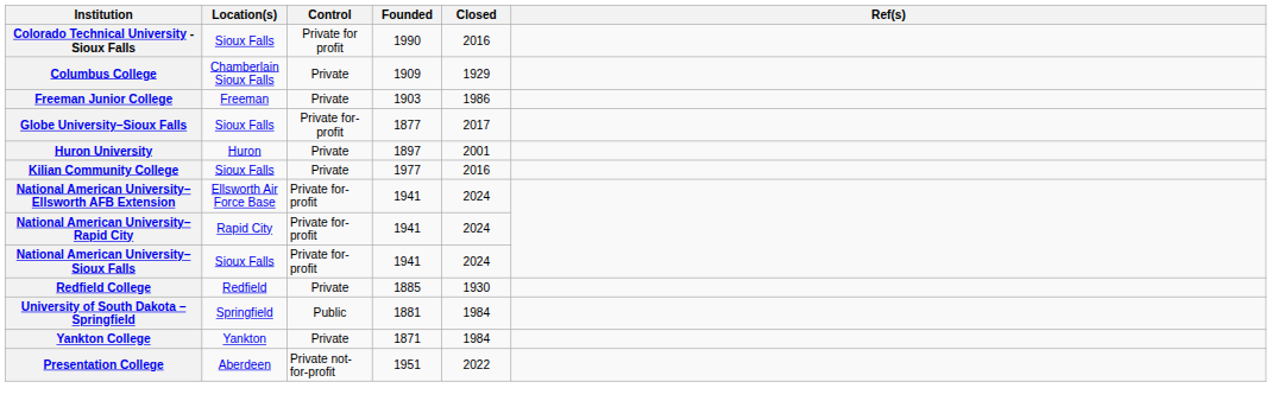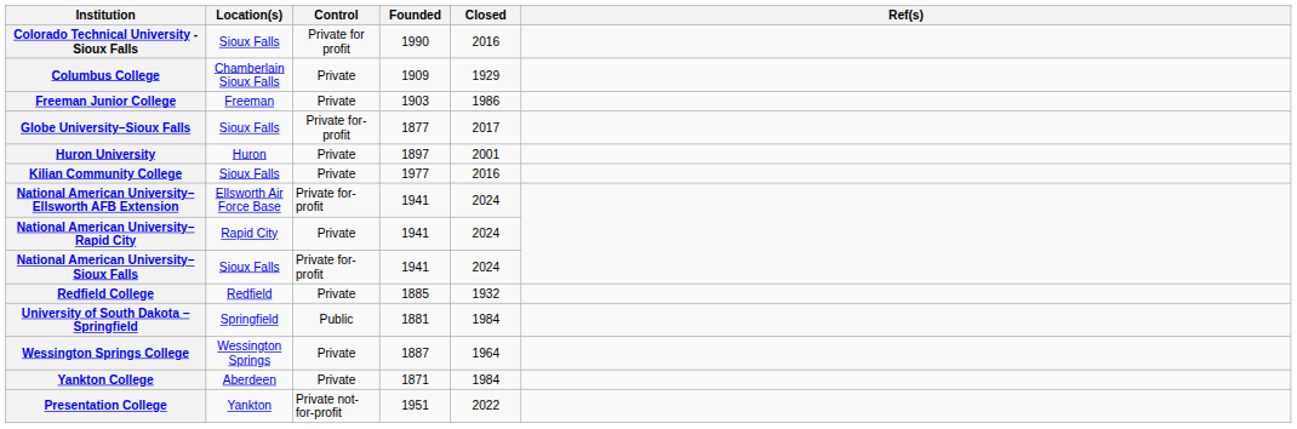 <table class="wikitable sortable plainrowheaders" style="text-align:left; width:100%; font-size:95%">
 <tr>
 <th scope="col" width="240">Institution</th>
 <th scope="col" width="100">Location(s)</th>
 <th scope="col" width="100">Control</th>
 <th scope="col" width="80">Founded</th>
 <th scope="col" width="80">Closed</th>
 <th scope="col" class="unsortable">Ref(s)</th>
 </tr>
 <tr>
 <th scope="row"><a href='#'>Colorado Technical University</a> - Sioux Falls</th>
 <td align="center"><a href='#'>Sioux Falls</a></td>
 <td align="center">Private for profit</td>
 <td align="center">1990</td>
 <td align="center">2016</td>
 <td align="center"></td>
 </tr>
 <tr>
 <th scope="row"><a href='#'>Columbus College</a></th>
 <td align="center"><a href='#'>Chamberlain</a><br><a href='#'>Sioux Falls</a></td>
 <td align="center">Private</td>
 <td align="center">1909</td>
 <td align="center">1929</td>
 <td align="center"></td>
 </tr>
 <tr>
 <th scope="row"><a href='#'>Freeman Junior College</a></th>
 <td align="center"><a href='#'>Freeman</a></td>
 <td align="center">Private</td>
 <td align="center">1903</td>
 <td align="center">1986</td>
 <td align="center"></td>
 </tr>
 <tr>
 <th scope="row"><a href='#'>Globe University–Sioux Falls</a></th>
 <td align="center"><a href='#'>Sioux Falls</a></td>
 <td align="center">Private for-profit</td>
 <td align="center">1877</td>
 <td align="center">2017</td>
 <td align="center"></td>
 </tr>
 <tr>
 <th scope="row"><a href='#'>Huron University</a></th>
 <td align="center"><a href='#'>Huron</a></td>
 <td align="center">Private</td>
 <td align="center">1897</td>
 <td align="center">2001</td>
 <td align="center"></td>
 </tr>
 <tr>
 <th scope="row"><a href='#'>Kilian Community College</a></th>
 <td align="center"><a href='#'>Sioux Falls</a></td>
 <td align="center">Private</td>
 <td align="center">1977</td>
 <td align="center">2016</td>
 <td align="center"></td>
 </tr>
 <tr>
 <th scope="row"><a href='#'>National American University–Ellsworth AFB Extension</a></th>
 <td align="center"><a href='#'>Ellsworth Air Force Base</a></td>
 <td>Private for-profit</td>
 <td align="center">1941</td>
 <td align="center">2024 </td>
 </tr>
 <tr>
 <th scope="row"><a href='#'>National American University–Rapid City</a></th>
 <td align="center"><a href='#'>Rapid City</a></td>
-<td>Private for-profit</td>
+<td align="center">Private</td>
 <td align="center">1941</td>
 <td align="center">2024 </td>
 </tr>
 <tr>
 <th scope="row"><a href='#'>National American University–Sioux Falls</a></th>
 <td align="center"><a href='#'>Sioux Falls</a></td>
 <td>Private for-profit</td>
 <td align="center">1941</td>
 <td align="center">2024 </td>
 </tr>
 <tr>
 <th scope="row"><a href='#'>Redfield College</a></th>
 <td align="center"><a href='#'>Redfield</a></td>
 <td align="center">Private</td>
 <td align="center">1885</td>
-<td align="center">1930</td>
+<td align="center">1932</td>
 <td align="center"></td>
 </tr>
 <tr>
 <th scope="row"><a href='#'>University of South Dakota – Springfield</a></th>
 <td align="center"><a href='#'>Springfield</a></td>
 <td align="center">Public</td>
 <td align="center">1881</td>
 <td align="center">1984</td>
 <td align="center"></td>
 </tr>
 <tr>
+<th scope="row"><a href='#'>Wessington Springs College</a></th>
+<td align="center"><a href='#'>Wessington Springs</a></td>
+<td align="center">Private</td>
+<td align="center">1887</td>
+<td align="center">1964</td>
+<td align="center"></td>
+</tr>
+<tr>
 <th scope="row"><a href='#'>Yankton College</a></th>
-<td align="center"><a href='#'>Yankton</a></td>
+<td align="center"><a href='#'>Aberdeen</a></td>
 <td align="center">Private</td>
 <td align="center">1871</td>
 <td align="center">1984</td>
 <td align="center"></td>
 </tr>
 <tr>
 <th scope="row"><a href='#'>Presentation College</a></th>
-<td align="center"><a href='#'>Aberdeen</a></td>
+<td align="center"><a href='#'>Yankton</a></td>
 <td>Private not-for-profit</td>
 <td align="center">1951</td>
 <td align="center">2022</td>
 <td align="center"></td>
 </tr>
 </table>
